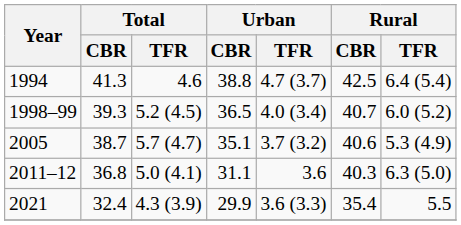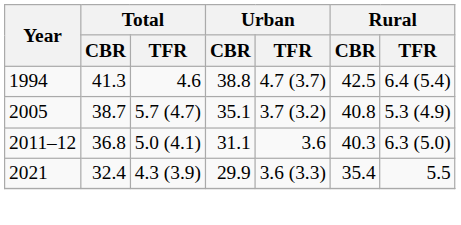 <table class="wikitable">
 <tr>
 <th rowspan=2>Year</th>
 <th colspan=2>Total</th>
 <th colspan=2>Urban</th>
 <th colspan=2>Rural</th>
 </tr>
 <tr>
 <th>CBR</th>
 <th>TFR</th>
 <th>CBR</th>
 <th>TFR</th>
 <th>CBR</th>
 <th>TFR</th>
 </tr>
 <tr>
 <td>1994</td>
 <td style="text-align:right;">41.3</td>
 <td style="text-align:right;">4.6</td>
 <td style="text-align:right;">38.8</td>
 <td style="text-align:right;">4.7 (3.7)</td>
 <td style="text-align:right;">42.5</td>
 <td style="text-align:right;">6.4 (5.4)</td>
 </tr>
 <tr>
-<td>1998–99</td>
-<td style="text-align:right;">39.3</td>
-<td style="text-align:right;">5.2 (4.5)</td>
-<td style="text-align:right;">36.5</td>
-<td style="text-align:right;">4.0 (3.4)</td>
-<td style="text-align:right;">40.7</td>
-<td style="text-align:right;">6.0 (5.2)</td>
-</tr>
-<tr>
 <td>2005</td>
 <td style="text-align:right;">38.7</td>
 <td style="text-align:right;">5.7 (4.7)</td>
 <td style="text-align:right;">35.1</td>
 <td style="text-align:right;">3.7 (3.2)</td>
-<td style="text-align:right;">40.6</td>
+<td style="text-align:right;">40.8</td>
 <td style="text-align:right;">5.3 (4.9)</td>
 </tr>
 <tr>
 <td>2011–12</td>
 <td style="text-align:right;">36.8</td>
 <td style="text-align:right;">5.0 (4.1)</td>
 <td style="text-align:right;">31.1</td>
 <td style="text-align:right;">3.6</td>
 <td style="text-align:right;">40.3</td>
 <td style="text-align:right;">6.3 (5.0)</td>
 </tr>
 <tr>
 <td>2021</td>
 <td style="text-align:right;">32.4</td>
 <td style="text-align:right;">4.3 (3.9)</td>
 <td style="text-align:right;">29.9</td>
 <td style="text-align:right;">3.6 (3.3)</td>
 <td style="text-align:right;">35.4</td>
 <td style="text-align:right;">5.5</td>
 </tr>
 <tr>
 </tr>
 </table>
